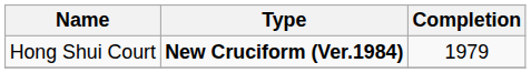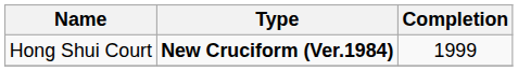 <table class="wikitable" style="text-align: center">
 <tr>
 <th>Name</th>
 <th>Type</th>
 <th>Completion</th>
 </tr>
 <tr>
 <td>Hong Shui Court</td>
 <td rowspan="1"><strong>New Cruciform (Ver.1984)</strong></td>
-<td rowspan="1">1979</td>
+<td rowspan="1">1999</td>
 </tr>
 <tr>
 </tr>
 </table>
